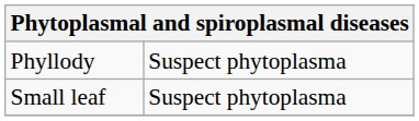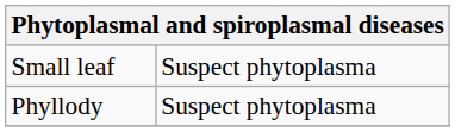 <table class="wikitable" style="clear">
 <tr>
 <th colspan=2><strong>Phytoplasmal and spiroplasmal diseases</strong><br></th>
+</tr>
+<tr>
+<td>Small leaf</td>
+<td>Suspect phytoplasma</td>
 </tr>
 <tr>
 <td>Phyllody</td>
 <td>Suspect phytoplasma</td>
 </tr>
 <tr>
-<td>Small leaf</td>
-<td>Suspect phytoplasma</td>
-</tr>
-<tr>
 </tr>
 </table>
